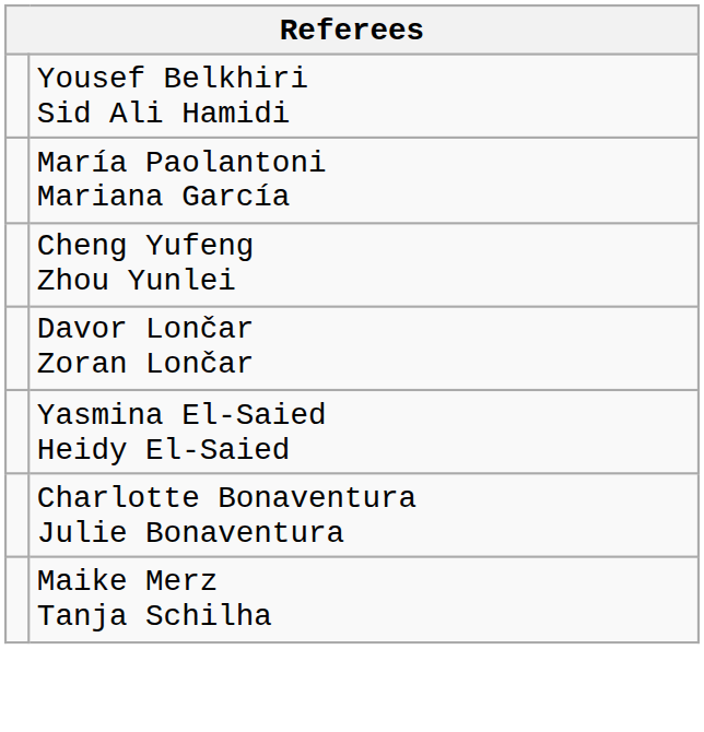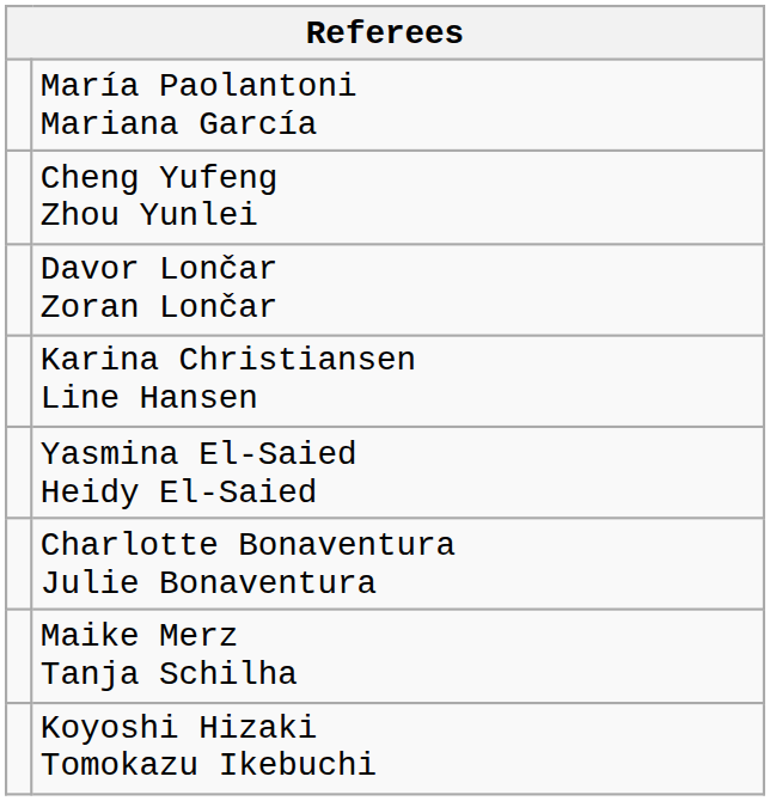 <table class="wikitable" style="width: 300px;">
 <tr>
 <th colspan="2">Referees</th>
-</tr>
-<tr>
-<td></td>
-<td>Yousef Belkhiri<br>Sid Ali Hamidi</td>
 </tr>
 <tr>
 <td></td>
 <td>María Paolantoni<br>Mariana García</td>
 </tr>
 <tr>
 <td></td>
 <td>Cheng Yufeng<br>Zhou Yunlei</td>
 </tr>
 <tr>
 <td></td>
 <td>Davor Lončar<br>Zoran Lončar</td>
 </tr>
 <tr>
 <td></td>
+<td>Karina Christiansen<br>Line Hansen</td>
+</tr>
+<tr>
+<td></td>
 <td>Yasmina El-Saied<br>Heidy El-Saied</td>
 </tr>
 <tr>
 <td></td>
 <td>Charlotte Bonaventura<br>Julie Bonaventura</td>
 </tr>
 <tr>
 <td></td>
 <td>Maike Merz<br>Tanja Schilha</td>
 </tr>
+<tr>
+<td></td>
+<td>Koyoshi Hizaki<br>Tomokazu Ikebuchi</td>
+</tr>
 </table>
